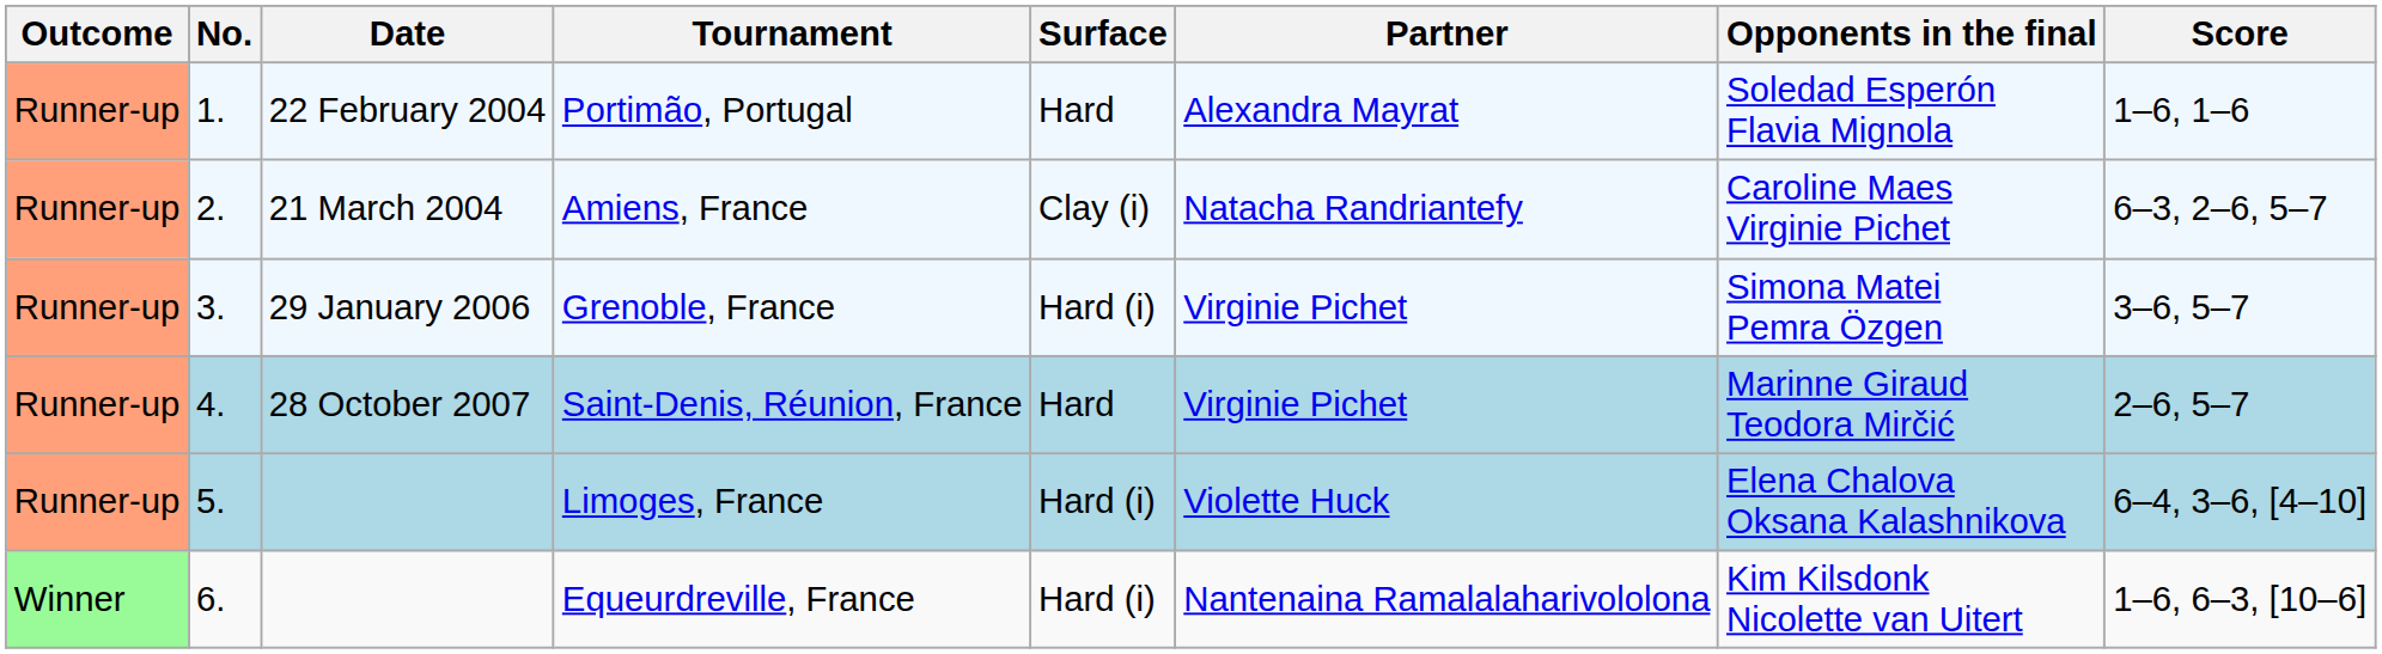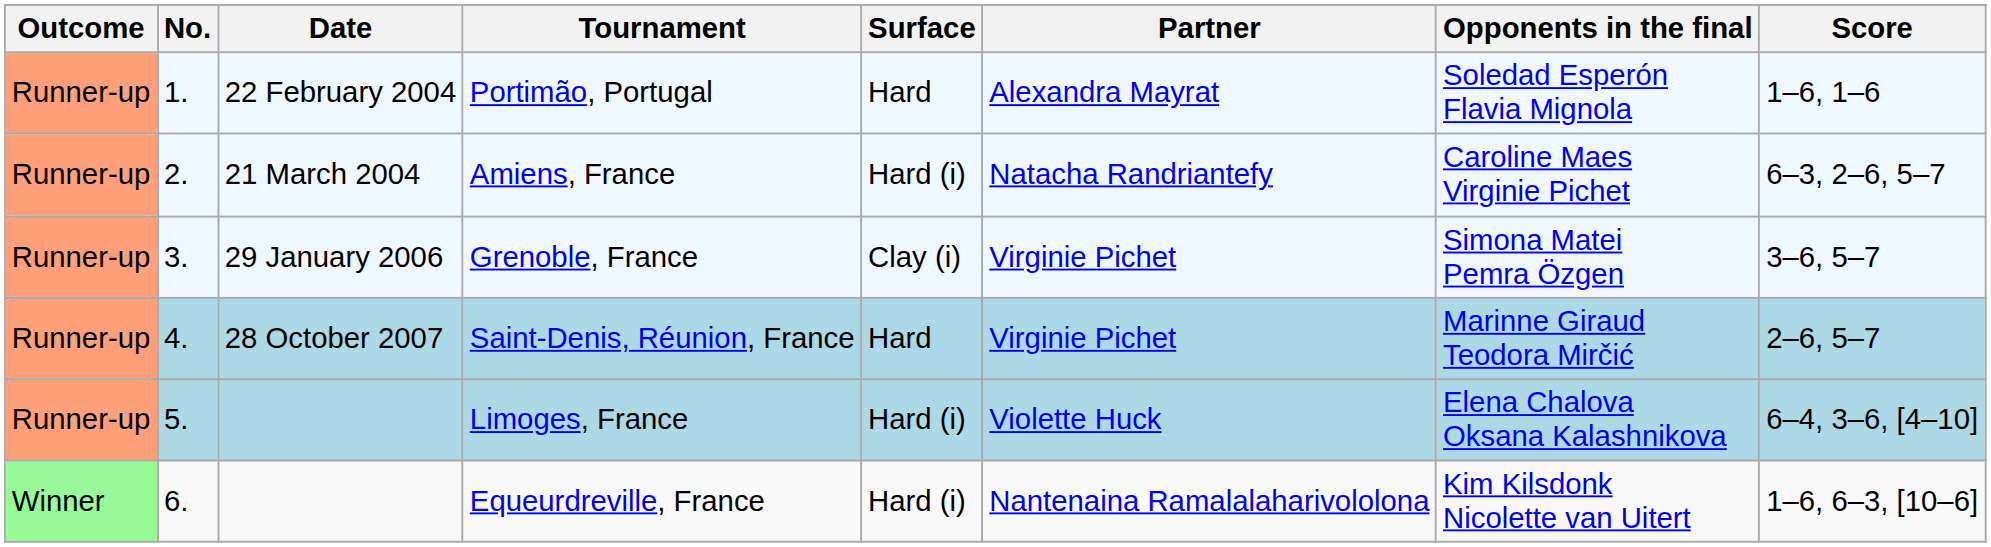 <table class="sortable wikitable" style="font-size:97%;">
 <tr>
 <th>Outcome</th>
 <th>No.</th>
 <th>Date</th>
 <th>Tournament</th>
 <th>Surface</th>
 <th>Partner</th>
 <th>Opponents in the final</th>
 <th>Score</th>
 </tr>
 <tr bgcolor="#f0f8ff">
 <td bgcolor="FFA07A">Runner-up</td>
 <td>1.</td>
 <td>22 February 2004</td>
 <td><a href='#'>Portimão</a>, Portugal</td>
 <td>Hard</td>
 <td> <a href='#'>Alexandra Mayrat</a></td>
 <td> <a href='#'>Soledad Esperón</a><br>  <a href='#'>Flavia Mignola</a></td>
 <td>1–6, 1–6</td>
 </tr>
 <tr bgcolor="#f0f8ff">
 <td bgcolor="FFA07A">Runner-up</td>
 <td>2.</td>
 <td>21 March 2004</td>
 <td><a href='#'>Amiens</a>, France</td>
-<td>Clay (i)</td>
+<td>Hard (i)</td>
 <td> <a href='#'>Natacha Randriantefy</a></td>
 <td> <a href='#'>Caroline Maes</a><br>  <a href='#'>Virginie Pichet</a></td>
 <td>6–3, 2–6, 5–7</td>
 </tr>
 <tr bgcolor="#f0f8ff">
 <td bgcolor="FFA07A">Runner-up</td>
 <td>3.</td>
 <td>29 January 2006</td>
 <td><a href='#'>Grenoble</a>, France</td>
-<td>Hard (i)</td>
+<td>Clay (i)</td>
 <td> <a href='#'>Virginie Pichet</a></td>
 <td> <a href='#'>Simona Matei</a><br>  <a href='#'>Pemra Özgen</a></td>
 <td>3–6, 5–7</td>
 </tr>
 <tr bgcolor=lightblue>
 <td bgcolor="FFA07A">Runner-up</td>
 <td>4.</td>
 <td>28 October 2007</td>
 <td><a href='#'>Saint-Denis, Réunion</a>, France</td>
 <td>Hard</td>
 <td> <a href='#'>Virginie Pichet</a></td>
 <td> <a href='#'>Marinne Giraud</a><br>  <a href='#'>Teodora Mirčić</a></td>
 <td>2–6, 5–7</td>
 </tr>
 <tr style="background:lightblue;">
 <td bgcolor="FFA07A">Runner-up</td>
 <td>5.</td>
 <td></td>
 <td><a href='#'>Limoges</a>, France</td>
 <td>Hard (i)</td>
 <td> <a href='#'>Violette Huck</a></td>
 <td> <a href='#'>Elena Chalova</a><br> <a href='#'>Oksana Kalashnikova</a></td>
 <td>6–4, 3–6, [4–10]</td>
 </tr>
 <tr>
 <td style="background:#98fb98;">Winner</td>
 <td>6.</td>
 <td></td>
 <td><a href='#'>Equeurdreville</a>, France</td>
 <td>Hard (i)</td>
 <td> <a href='#'>Nantenaina Ramalalaharivololona</a></td>
 <td> <a href='#'>Kim Kilsdonk</a><br> <a href='#'>Nicolette van Uitert</a></td>
 <td>1–6, 6–3, [10–6]</td>
 </tr>
 </table>
